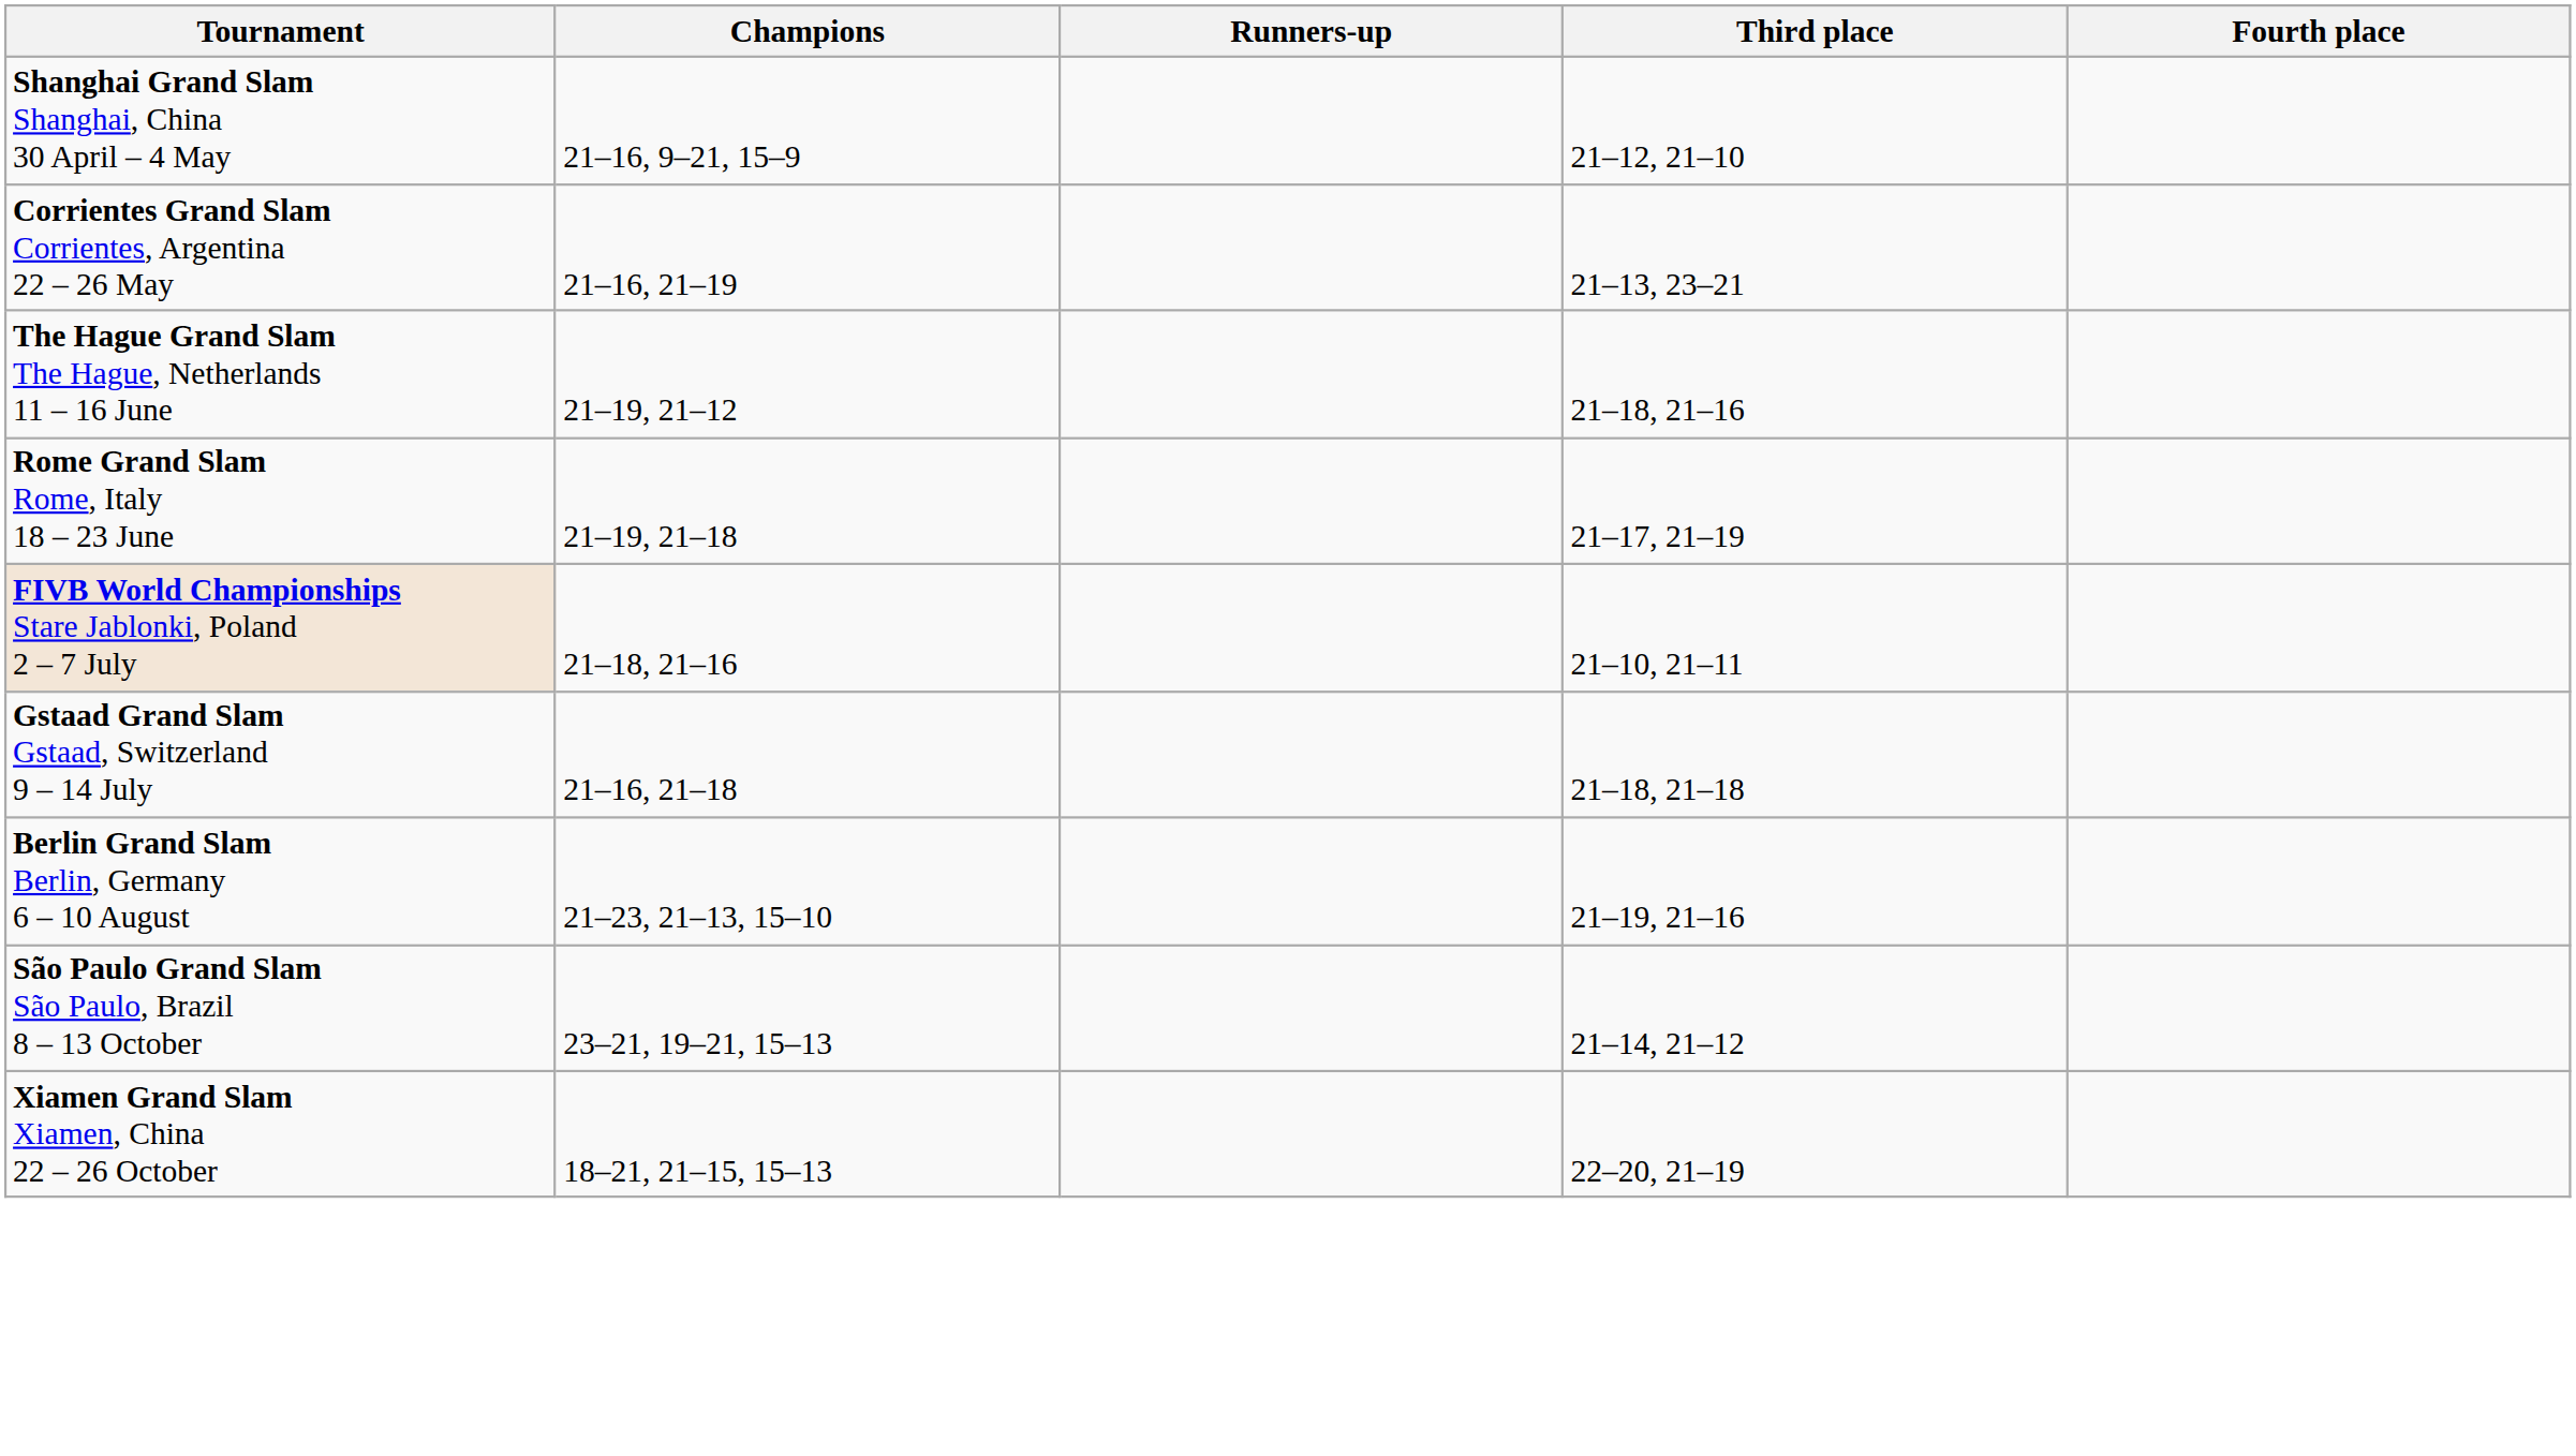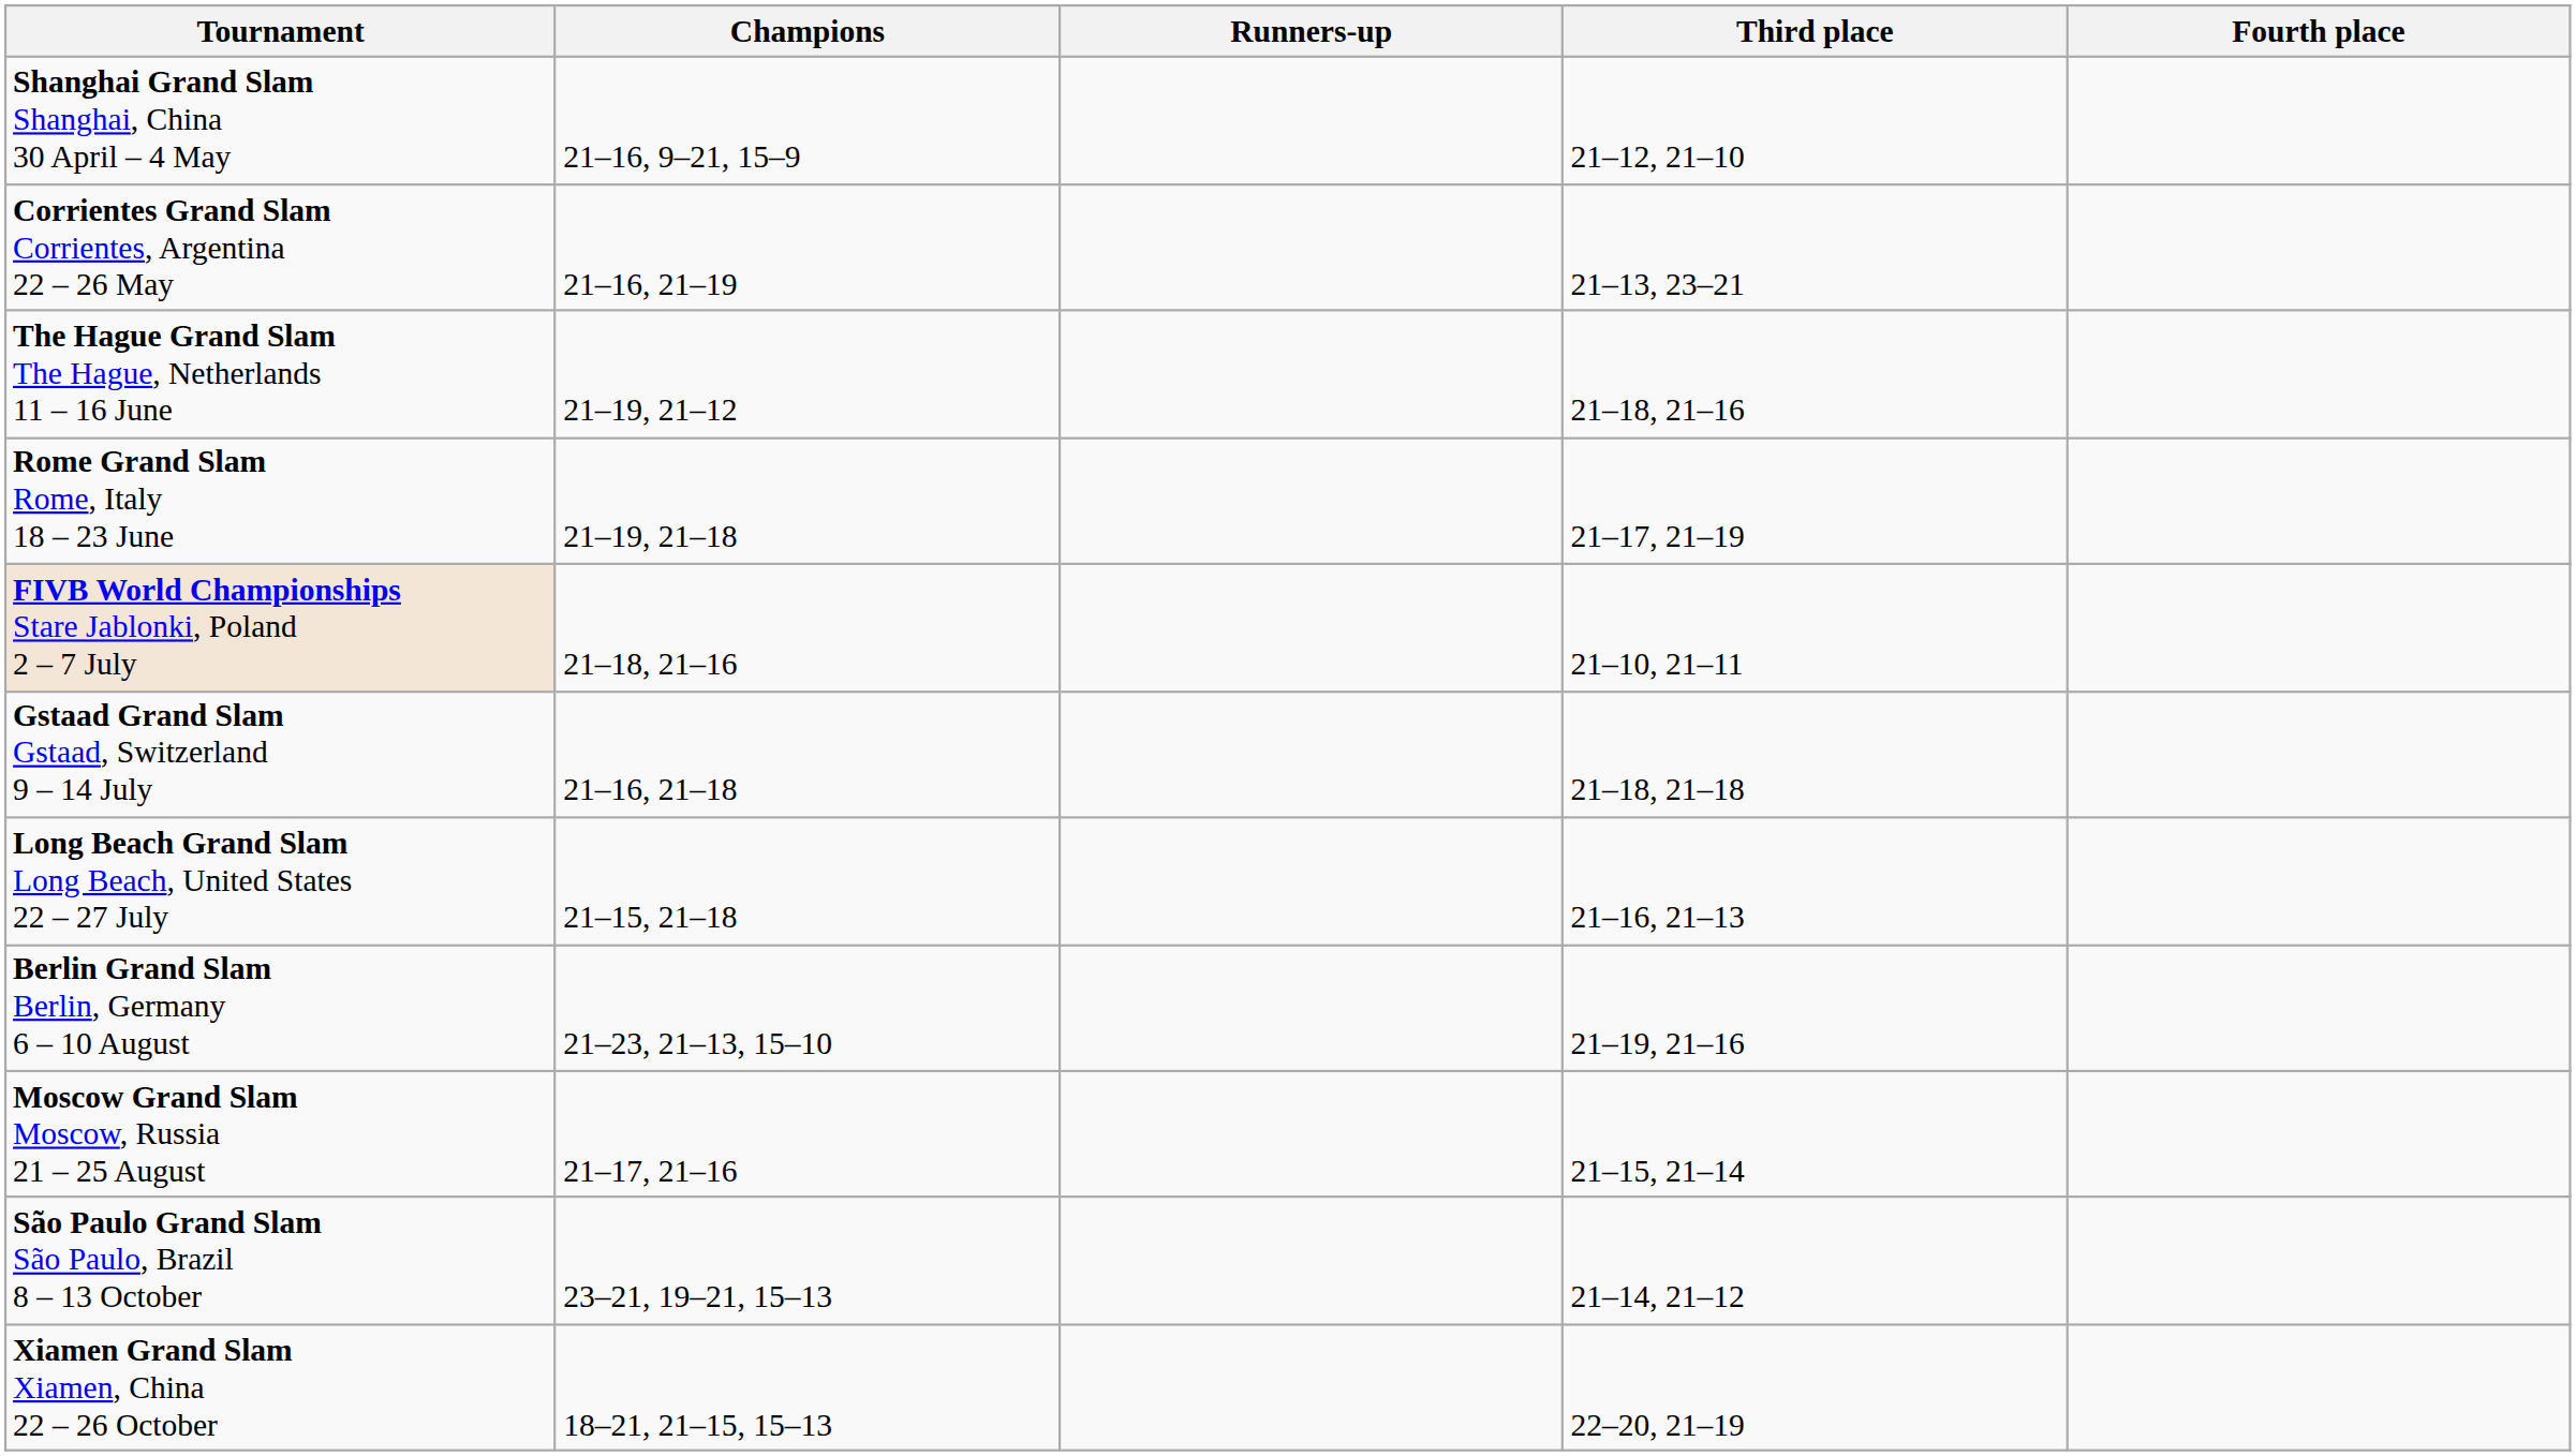 <table class=wikitable style=font-size:85%>
 <tr>
 <th width=230>Tournament</th>
 <th width=210>Champions</th>
 <th width=210>Runners-up</th>
 <th width=210>Third place</th>
 <th width=210>Fourth place</th>
 </tr>
 <tr valign=top>
 <td><strong>Shanghai Grand Slam</strong><br><a href='#'>Shanghai</a>, China<br>30 April – 4 May</td>
 <td><br><br>21–16, 9–21, 15–9</td>
 <td><br></td>
 <td><br> <br>21–12, 21–10</td>
 <td><br> </td>
 </tr>
 <tr valign=top>
 <td><strong>Corrientes Grand Slam</strong><br><a href='#'>Corrientes</a>, Argentina<br>22 – 26 May</td>
 <td><br><br>21–16, 21–19</td>
 <td><br></td>
 <td><br> <br>21–13, 23–21</td>
 <td><br></td>
 </tr>
 <tr valign=top>
 <td><strong>The Hague Grand Slam</strong><br><a href='#'>The Hague</a>, Netherlands<br>11 – 16 June</td>
 <td><br> <br>21–19, 21–12</td>
 <td><br></td>
 <td><br><br>21–18, 21–16</td>
 <td><br></td>
 </tr>
 <tr valign=top>
 <td><strong>Rome Grand Slam</strong><br><a href='#'>Rome</a>, Italy<br>18 – 23 June</td>
 <td><br> <br>21–19, 21–18</td>
 <td><br></td>
 <td><br><br>21–17, 21–19</td>
 <td><br></td>
 </tr>
 <tr valign=top>
 <td style="background:#F3E6D7;"><strong><a href='#'>FIVB World Championships</a></strong><br><a href='#'>Stare Jablonki</a>, Poland<br>2 – 7 July</td>
 <td><br><br>21–18, 21–16</td>
 <td><br> </td>
 <td><br> <br>21–10, 21–11</td>
 <td><br></td>
 </tr>
 <tr valign=top>
 <td><strong>Gstaad Grand Slam</strong><br><a href='#'>Gstaad</a>, Switzerland<br>9 – 14 July</td>
 <td><br> <br>21–16, 21–18</td>
 <td><br></td>
 <td><br><br>21–18, 21–18</td>
 <td><br></td>
 </tr>
 <tr valign=top>
+<td><strong>Long Beach Grand Slam</strong><br><a href='#'>Long Beach</a>, United States<br>22 – 27 July</td>
+<td><br> <br>21–15, 21–18</td>
+<td><br></td>
+<td><br> <br>21–16, 21–13</td>
+<td><br></td>
+</tr>
+<tr valign=top>
 <td><strong>Berlin Grand Slam</strong><br><a href='#'>Berlin</a>, Germany<br>6 – 10 August</td>
 <td><br><br>21–23, 21–13, 15–10</td>
 <td><br></td>
 <td><br><br>21–19, 21–16</td>
+<td><br></td>
+</tr>
+<tr valign=top>
+<td><strong>Moscow Grand Slam</strong><br><a href='#'>Moscow</a>, Russia<br>21 – 25 August</td>
+<td><br><br>21–17, 21–16</td>
+<td><br></td>
+<td><br> <br>21–15, 21–14</td>
 <td><br></td>
 </tr>
 <tr valign=top>
 <td><strong>São Paulo Grand Slam</strong><br><a href='#'>São Paulo</a>, Brazil<br>8 – 13 October</td>
 <td><br><br>23–21, 19–21, 15–13</td>
 <td><br></td>
 <td><br><br>21–14, 21–12</td>
 <td><br></td>
 </tr>
 <tr valign=top>
 <td><strong>Xiamen Grand Slam</strong><br><a href='#'>Xiamen</a>, China<br>22 – 26 October</td>
 <td><br><br>18–21, 21–15, 15–13</td>
 <td><br></td>
 <td><br> <br>22–20, 21–19</td>
 <td><br></td>
 </tr>
 </table>
